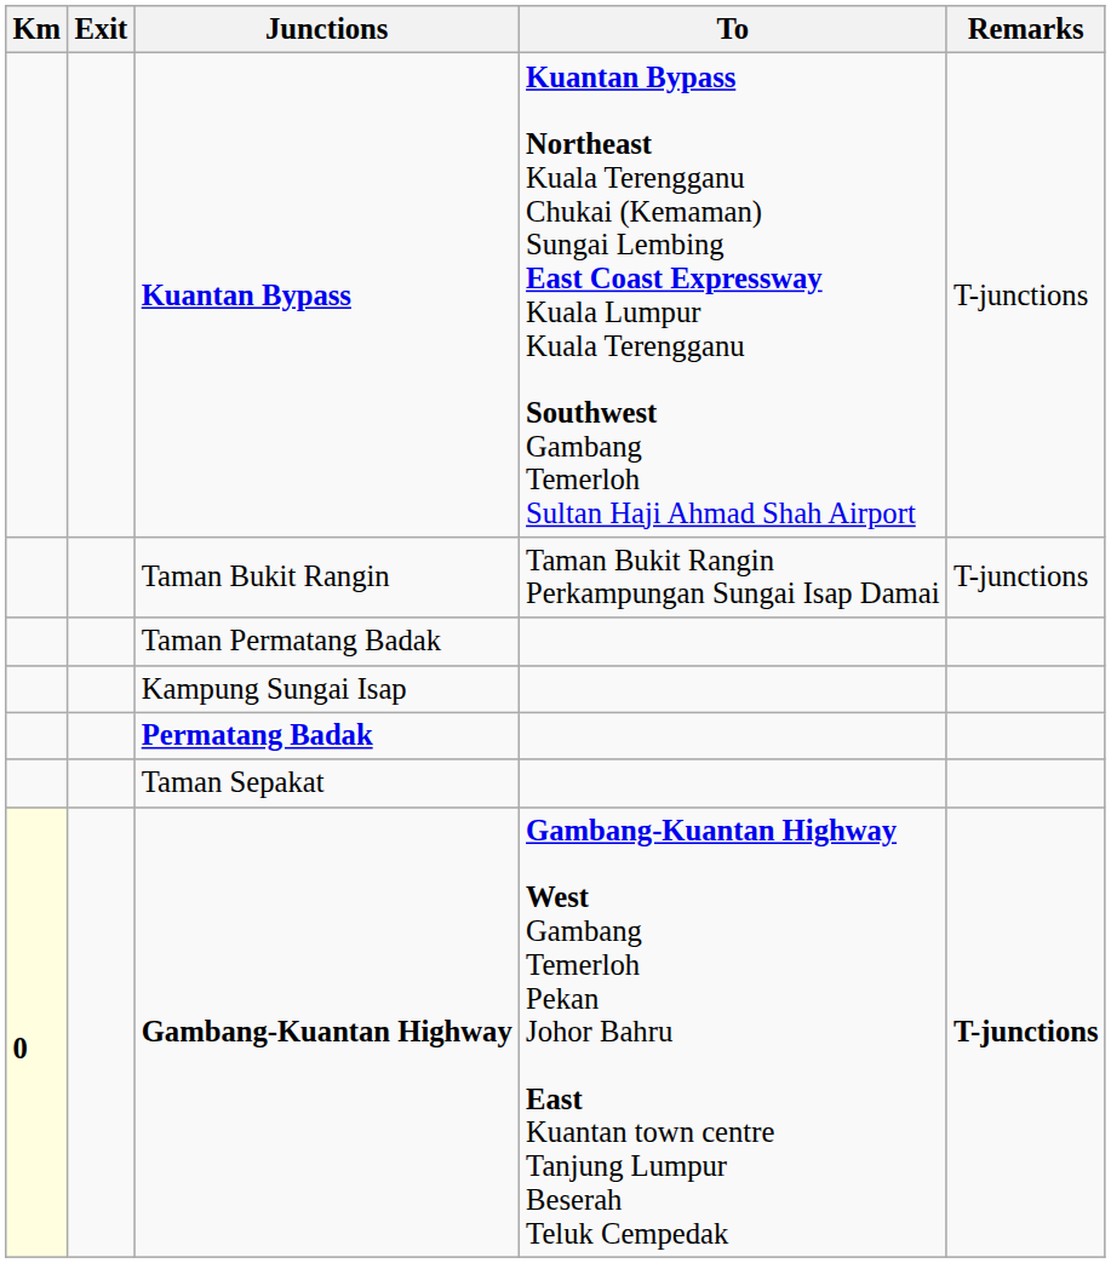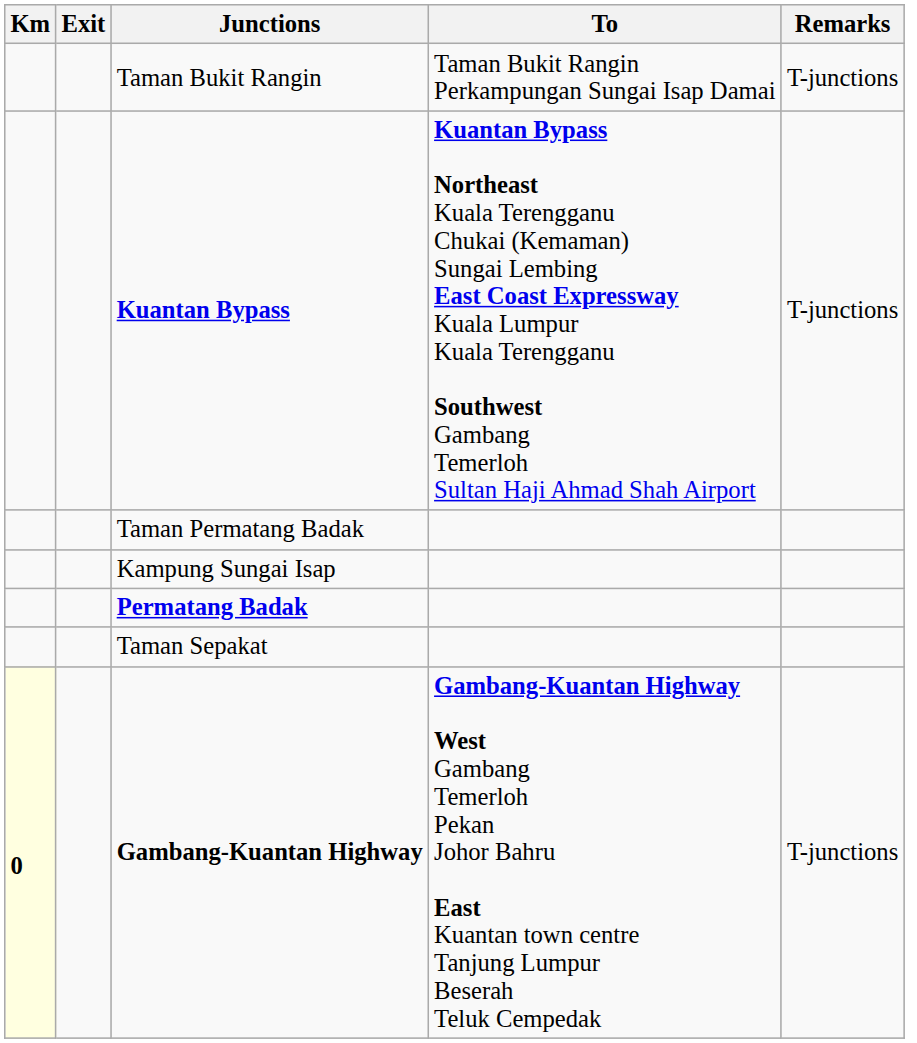 <table class="wikitable">
 <tr>
 <th>Km</th>
 <th>Exit</th>
 <th>Junctions</th>
 <th>To</th>
 <th>Remarks</th>
 </tr>
 <tr>
 <td></td>
 <td></td>
-<td> <strong><a href='#'>Kuantan Bypass</a></strong></td>
-<td>  <strong><a href='#'>Kuantan Bypass</a></strong><br><br><strong>Northeast</strong><br>  Kuala Terengganu<br>  Chukai (Kemaman)<br> Sungai Lembing<br>  <strong><a href='#'>East Coast Expressway</a></strong><br>Kuala Lumpur<br>Kuala Terengganu<br><br><strong>Southwest</strong><br> Gambang<br> Temerloh<br> <a href='#'>Sultan Haji Ahmad Shah Airport</a> </td>
+<td>Taman Bukit Rangin</td>
+<td>Taman Bukit Rangin<br>Perkampungan Sungai Isap Damai</td>
 <td>T-junctions</td>
 </tr>
 <tr>
 <td></td>
 <td></td>
-<td>Taman Bukit Rangin</td>
-<td>Taman Bukit Rangin<br>Perkampungan Sungai Isap Damai</td>
+<td> <strong><a href='#'>Kuantan Bypass</a></strong></td>
+<td>  <strong><a href='#'>Kuantan Bypass</a></strong><br><br><strong>Northeast</strong><br>  Kuala Terengganu<br>  Chukai (Kemaman)<br> Sungai Lembing<br>  <strong><a href='#'>East Coast Expressway</a></strong><br>Kuala Lumpur<br>Kuala Terengganu<br><br><strong>Southwest</strong><br> Gambang<br> Temerloh<br> <a href='#'>Sultan Haji Ahmad Shah Airport</a> </td>
 <td>T-junctions</td>
 </tr>
 <tr>
 <td></td>
 <td></td>
 <td>Taman Permatang Badak</td>
 <td></td>
 <td></td>
 </tr>
 <tr>
 <td></td>
 <td></td>
 <td>Kampung Sungai Isap</td>
 <td></td>
 <td></td>
 </tr>
 <tr>
 <td></td>
 <td></td>
 <td><strong><a href='#'>Permatang Badak</a></strong></td>
 <td></td>
 <td></td>
 </tr>
 <tr>
 <td></td>
 <td></td>
 <td>Taman Sepakat</td>
 <td></td>
 <td></td>
 </tr>
 <tr>
 <td style="background: lightyellow;"><br><strong>0</strong></td>
 <td></td>
 <td><strong>Gambang-Kuantan Highway</strong></td>
 <td> <strong><a href='#'>Gambang-Kuantan Highway</a></strong><br><br><strong>West</strong><br> Gambang<br> Temerloh<br>  Pekan<br>  Johor Bahru<br><br><strong>East</strong><br> Kuantan town centre<br> Tanjung Lumpur<br> Beserah<br> Teluk Cempedak</td>
-<td><strong>T-junctions</strong></td>
+<td>T-junctions</td>
 </tr>
 </table>
